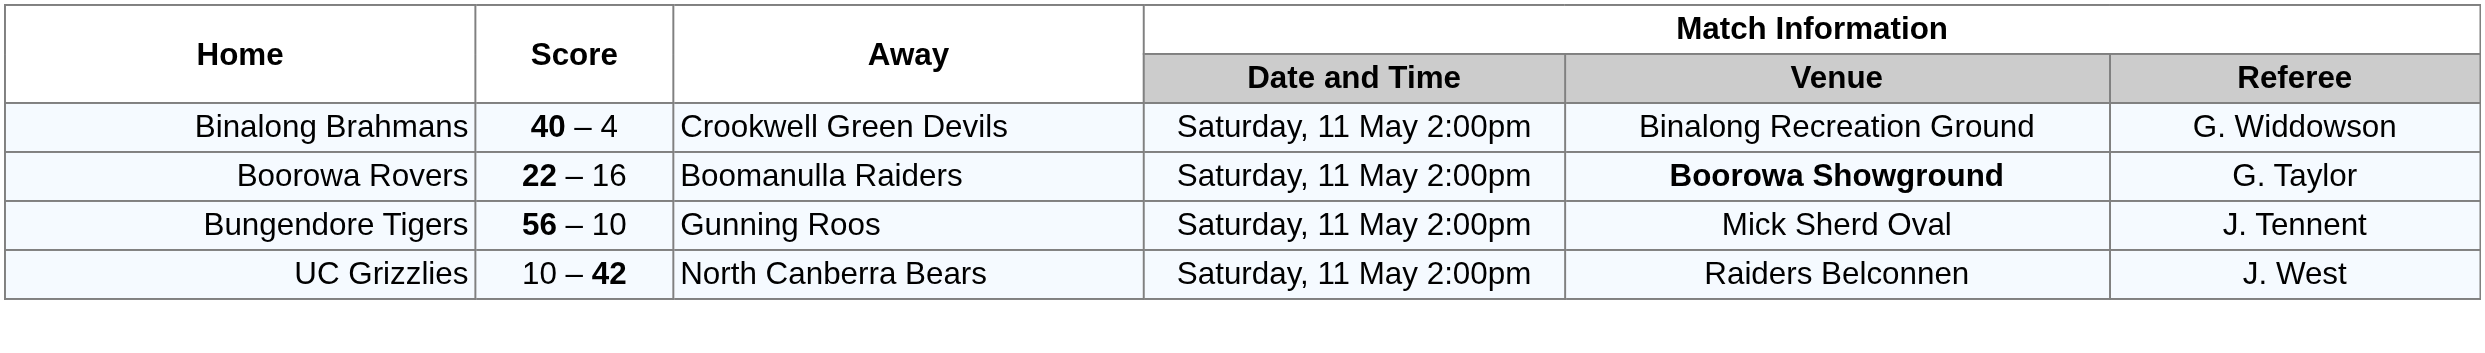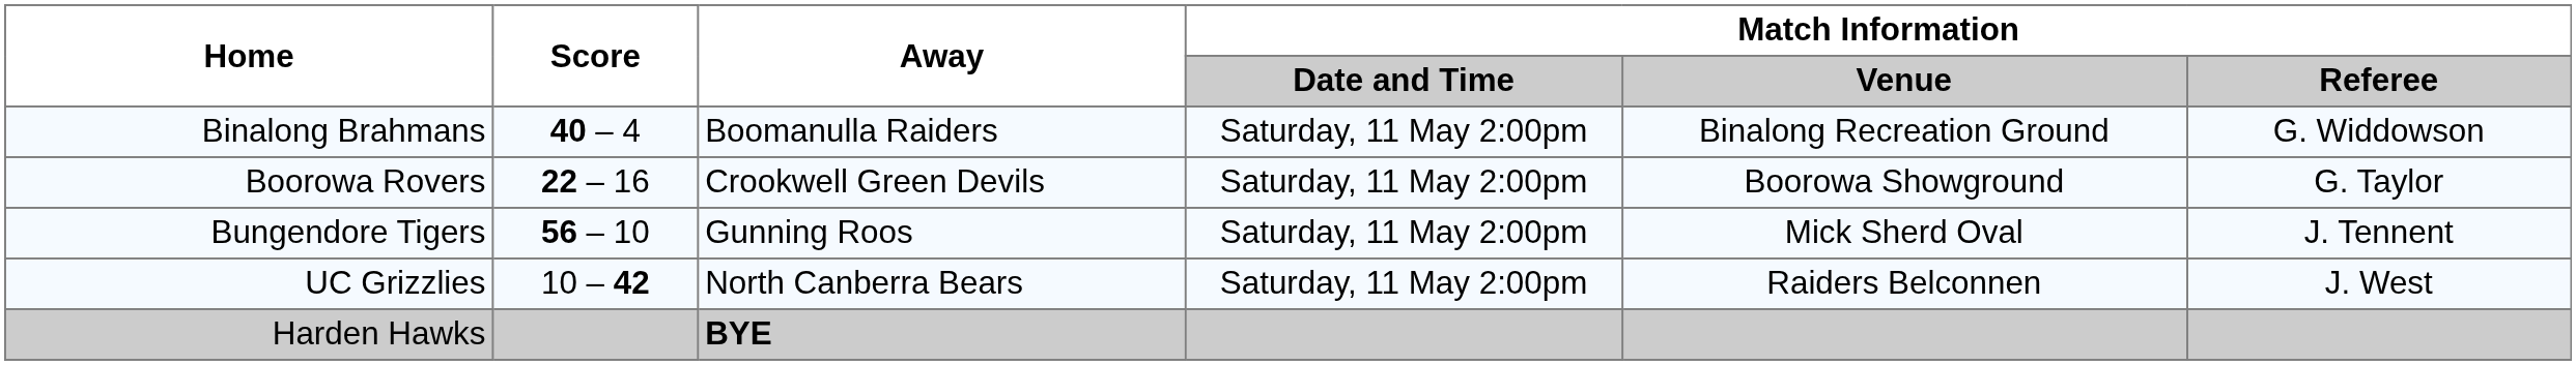 <table border="1" cellpadding="3" cellspacing="0" width="100%" style="border-collapse:collapse;  text-align:center;">
 <tr>
 <th rowspan="2" width="19%">Home</th>
 <th rowspan="2" width="8%">Score</th>
 <th rowspan="2" width="19%">Away</th>
 <th colspan="3">Match Information</th>
 </tr>
 <tr bgcolor="#CCCCCC">
 <th width="17%">Date and Time</th>
 <th width="22%">Venue</th>
 <th width="50%">Referee</th>
 </tr>
 <tr style="text-align:center; background:#f5faff;">
 <td align="right">Binalong Brahmans </td>
 <td align="center"><strong>40</strong> – 4</td>
-<td align="left"> Crookwell Green Devils</td>
+<td align="left"> Boomanulla Raiders</td>
 <td>Saturday, 11 May 2:00pm</td>
 <td>Binalong Recreation Ground</td>
 <td>G. Widdowson</td>
 </tr>
 <tr style="text-align:center; background:#f5faff;">
 <td align="right">Boorowa Rovers <strong></strong></td>
 <td align="center"><strong>22</strong> – 16</td>
-<td align="left"> Boomanulla Raiders</td>
+<td align="left"> Crookwell Green Devils</td>
 <td>Saturday, 11 May 2:00pm</td>
-<td><strong>Boorowa Showground</strong></td>
+<td>Boorowa Showground</td>
 <td>G. Taylor</td>
 </tr>
 <tr style="text-align:center; background:#f5faff;">
 <td align="right">Bungendore Tigers </td>
 <td align="center"><strong>56</strong> – 10</td>
 <td align="left"> Gunning Roos</td>
 <td>Saturday, 11 May 2:00pm</td>
 <td>Mick Sherd Oval</td>
 <td>J. Tennent</td>
 </tr>
 <tr style="text-align:center; background:#f5faff;">
 <td align="right">UC Grizzlies </td>
 <td align="center">10 – <strong>42</strong></td>
 <td align="left"> North Canberra Bears</td>
 <td>Saturday, 11 May 2:00pm</td>
 <td>Raiders Belconnen</td>
 <td>J. West</td>
 </tr>
+<tr style="text-align:center; background:#CCCCCC;">
+<td align="right">Harden Hawks </td>
+<td></td>
+<td align="left"><strong>BYE</strong></td>
+<td></td>
+<td></td>
+<td></td>
+</tr>
 </table>
